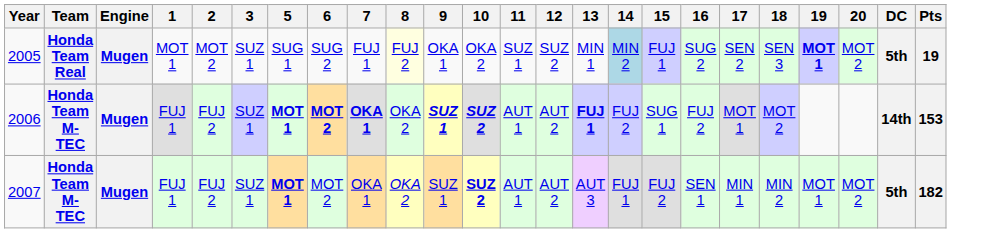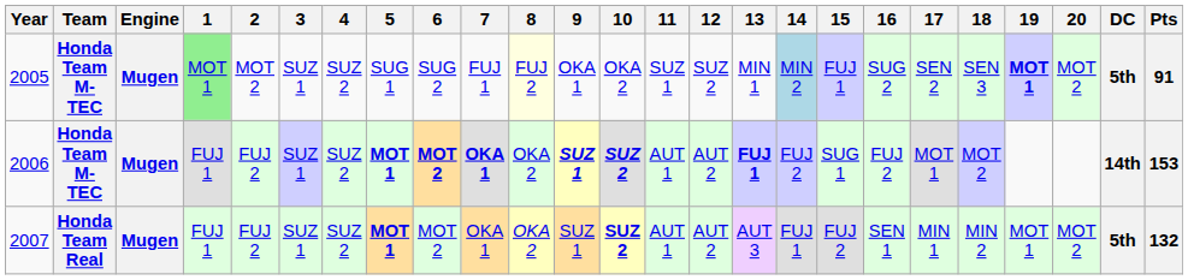 <table class="wikitable" style="text-align:center; font-size:90%">
 <tr>
 <th>Year</th>
 <th>Team</th>
 <th>Engine</th>
 <th>1</th>
 <th>2</th>
 <th>3</th>
+<th>4</th>
 <th>5</th>
 <th>6</th>
 <th>7</th>
 <th>8</th>
 <th>9</th>
 <th>10</th>
 <th>11</th>
 <th>12</th>
 <th>13</th>
 <th>14</th>
 <th>15</th>
 <th>16</th>
 <th>17</th>
 <th>18</th>
 <th>19</th>
 <th>20</th>
 <th>DC</th>
 <th>Pts</th>
 </tr>
 <tr>
 <td><a href='#'>2005</a></td>
-<th><a href='#'>Honda Team Real</a></th>
+<th><a href='#'>Honda Team M-TEC</a></th>
 <th><a href='#'>Mugen</a></th>
-<td><a href='#'>MOT<br>1</a></td>
+<td style="background: lightgreen;"><a href='#'>MOT<br>1</a></td>
 <td><a href='#'>MOT<br>2</a></td>
 <td><a href='#'>SUZ<br>1</a></td>
+<td><a href='#'>SUZ<br>2</a></td>
 <td><a href='#'>SUG<br>1</a></td>
 <td><a href='#'>SUG<br>2</a></td>
 <td><a href='#'>FUJ<br>1</a></td>
 <td style="background: lightyellow;"><a href='#'>FUJ<br>2</a></td>
 <td><a href='#'>OKA<br>1</a></td>
 <td><a href='#'>OKA<br>2</a></td>
 <td><a href='#'>SUZ<br>1</a></td>
 <td><a href='#'>SUZ<br>2</a></td>
 <td><a href='#'>MIN<br>1</a></td>
 <td style="background: lightblue;"><a href='#'>MIN<br>2</a></td>
 <td style="background:#CFCFFF;"><a href='#'>FUJ<br>1</a><br></td>
 <td style="background:#DFFFDF;"><a href='#'>SUG<br>2</a><br></td>
 <td style="background:#DFFFDF;"><a href='#'>SEN<br>2</a><br></td>
 <td style="background:#DFFFDF;"><a href='#'>SEN<br>3</a><br></td>
 <td style="background:#CFCFFF;"><strong><a href='#'>MOT<br>1</a><br></strong></td>
 <td style="background:#DFFFDF;"><a href='#'>MOT<br>2</a><br></td>
 <th>5th</th>
-<th>19</th>
+<th>91</th>
 </tr>
 <tr>
 <td><a href='#'>2006</a></td>
 <th><a href='#'>Honda Team M-TEC</a></th>
 <th><a href='#'>Mugen</a></th>
 <td style="background:#DFDFDF;"><a href='#'>FUJ<br>1</a><br></td>
 <td style="background:#DFFFDF;"><a href='#'>FUJ<br>2</a><br></td>
 <td style="background:#CFCFFF;"><a href='#'>SUZ<br>1</a><br></td>
+<td style="background:#DFFFDF;"><a href='#'>SUZ<br>2</a><br></td>
 <td style="background:#DFFFDF;"><strong><a href='#'>MOT<br>1</a></strong><br></td>
 <td style="background:#FFDF9F;"><strong><a href='#'>MOT<br>2</a><br></strong></td>
 <td style="background:#DFDFDF;"><strong><a href='#'>OKA<br>1</a></strong><br></td>
 <td style="background:#DFFFDF;"><a href='#'>OKA<br>2</a><br></td>
 <td style="background:#FFFFBF;"><strong><em><a href='#'>SUZ<br>1</a></em></strong><br></td>
 <td style="background:#DFDFDF;"><strong><em><a href='#'>SUZ<br>2</a></em></strong><br></td>
 <td style="background:#DFFFDF;"><a href='#'>AUT<br>1</a><br></td>
 <td style="background:#DFFFDF;"><a href='#'>AUT<br>2</a><br></td>
 <td style="background:#CFCFFF;"><strong><a href='#'>FUJ<br>1</a></strong><br></td>
 <td style="background:#CFCFFF;"><a href='#'>FUJ<br>2</a><br></td>
 <td style="background:#DFFFDF;"><a href='#'>SUG<br>1</a><br></td>
 <td style="background:#DFFFDF;"><a href='#'>FUJ<br>2</a><br></td>
 <td style="background:#DFDFDF;"><a href='#'>MOT<br>1</a><br></td>
 <td style="background:#CFCFFF;"><a href='#'>MOT<br>2</a><br></td>
 <td></td>
 <td></td>
 <th>14th</th>
 <th>153</th>
 </tr>
 <tr>
 <td><a href='#'>2007</a></td>
-<th><a href='#'>Honda Team M-TEC</a></th>
+<th><a href='#'>Honda Team Real</a></th>
 <th><a href='#'>Mugen</a></th>
 <td style="background:#DFFFDF;"><a href='#'>FUJ<br>1</a><br></td>
 <td style="background:#DFFFDF;"><a href='#'>FUJ<br>2</a><br></td>
 <td style="background:#DFFFDF;"><a href='#'>SUZ<br>1</a><br></td>
+<td style="background:#DFFFDF;"><a href='#'>SUZ<br>2</a><br></td>
 <td style="background:#FFDF9F;"><strong><a href='#'>MOT<br>1</a></strong><br></td>
 <td style="background:#DFFFDF;"><a href='#'>MOT<br>2</a><br></td>
 <td style="background:#FFDF9F;"><a href='#'>OKA<br>1</a><br></td>
 <td style="background:#FFFFBF;"><em><a href='#'>OKA<br>2</a></em><br></td>
 <td style="background:#FFDF9F;"><a href='#'>SUZ<br>1</a><br></td>
 <td style="background:#FFFFBF;"><strong><a href='#'>SUZ<br>2</a></strong><br></td>
 <td style="background:#DFFFDF;"><a href='#'>AUT<br>1</a><br></td>
 <td style="background:#DFFFDF;"><a href='#'>AUT<br>2</a><br></td>
 <td style="background:#EFCFFF;"><a href='#'>AUT<br>3</a><br></td>
 <td style="background:#DFDFDF;"><a href='#'>FUJ<br>1</a><br></td>
 <td style="background:#DFDFDF;"><a href='#'>FUJ<br>2</a><br></td>
 <td style="background:#DFFFDF;"><a href='#'>SEN<br>1</a><br></td>
 <td style="background:#DFFFDF;"><a href='#'>MIN<br>1</a><br></td>
 <td style="background:#DFFFDF;"><a href='#'>MIN<br>2</a><br></td>
 <td style="background:#DFFFDF;"><a href='#'>MOT<br>1</a><br></td>
 <td style="background:#DFFFDF;"><a href='#'>MOT<br>2</a><br></td>
 <th>5th</th>
-<th>182</th>
+<th>132</th>
 </tr>
 </table>
